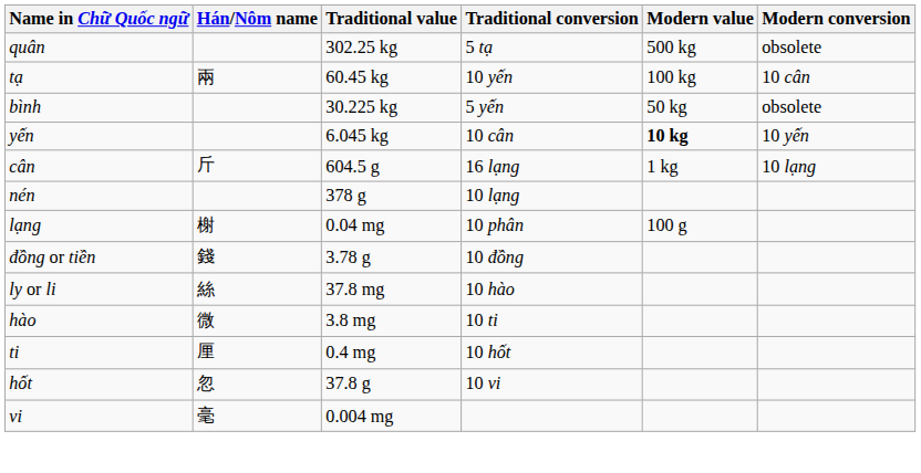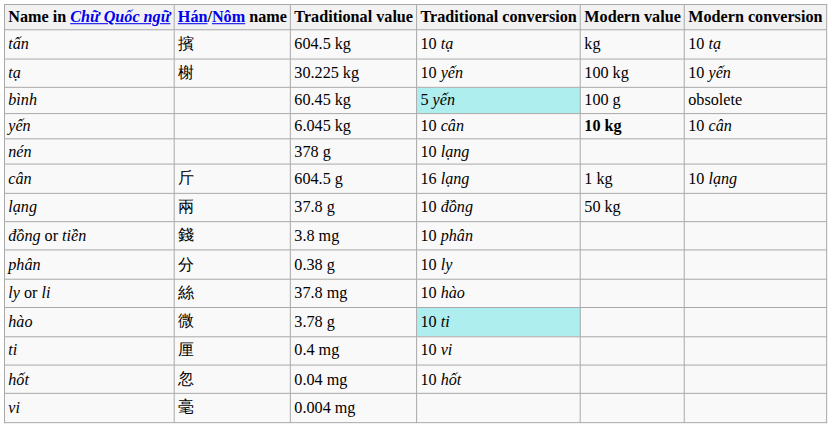 <table class="wikitable">
 <tr>
 <th>Name in <em><a href='#'>Chữ Quốc ngữ</a></em></th>
 <th><a href='#'>Hán</a>/<a href='#'>Nôm</a> name</th>
 <th>Traditional value</th>
 <th>Traditional conversion</th>
 <th>Modern value</th>
 <th>Modern conversion</th>
 </tr>
 <tr>
-<td><em>quân</em></td>
-<td></td>
-<td>302.25 kg</td>
-<td>5 <em>tạ</em></td>
-<td>500 kg</td>
-<td>obsolete</td>
+<td><em>tấn</em></td>
+<td>擯</td>
+<td>604.5 kg</td>
+<td>10 <em>tạ</em></td>
+<td> kg</td>
+<td>10 <em>tạ</em></td>
 </tr>
 <tr>
 <td><em>tạ</em></td>
-<td>兩</td>
-<td>60.45 kg</td>
+<td>榭</td>
+<td>30.225 kg</td>
 <td>10 <em>yến</em></td>
 <td>100 kg</td>
-<td>10 <em>cân</em></td>
+<td>10 <em>yến</em></td>
 </tr>
 <tr>
 <td><em>bình</em></td>
 <td></td>
-<td>30.225 kg</td>
-<td>5 <em>yến</em></td>
-<td>50 kg</td>
+<td>60.45 kg</td>
+<td style="background: paleturquoise;">5 <em>yến</em></td>
+<td>100 g</td>
 <td>obsolete</td>
 </tr>
 <tr>
 <td><em>yến</em></td>
 <td></td>
 <td>6.045 kg</td>
 <td>10 <em>cân</em></td>
 <td><strong>10 kg</strong></td>
-<td>10 <em>yến</em></td>
+<td>10 <em>cân</em></td>
+</tr>
+<tr>
+<td><em>nén</em></td>
+<td></td>
+<td>378 g</td>
+<td>10 <em>lạng</em></td>
+<td></td>
+<td></td>
 </tr>
 <tr>
 <td><em>cân</em></td>
 <td>斤</td>
 <td>604.5 g</td>
 <td>16 <em>lạng</em></td>
 <td>1 kg</td>
 <td>10 <em>lạng</em></td>
 </tr>
 <tr>
-<td><em>nén</em></td>
-<td></td>
-<td>378 g</td>
-<td>10 <em>lạng</em></td>
-<td></td>
-<td></td>
-</tr>
-<tr>
 <td><em>lạng</em></td>
-<td>榭</td>
-<td>0.04 mg</td>
-<td>10 <em>phân</em></td>
-<td>100 g</td>
+<td>兩</td>
+<td>37.8 g</td>
+<td>10 <em>đồng</em></td>
+<td>50 kg</td>
 <td></td>
 </tr>
 <tr>
 <td><em>đồng</em> or <em>tiền</em></td>
 <td>錢</td>
-<td>3.78 g</td>
-<td>10 <em>đồng</em></td>
+<td>3.8 mg</td>
+<td>10 <em>phân</em></td>
+<td></td>
+<td></td>
+</tr>
+<tr>
+<td><em>phân</em></td>
+<td>分</td>
+<td>0.38 g</td>
+<td>10 <em>ly</em></td>
 <td></td>
 <td></td>
 </tr>
 <tr>
 <td><em>ly</em> or <em>li</em></td>
 <td>絲</td>
 <td>37.8 mg</td>
 <td>10 <em>hào</em></td>
 <td></td>
 <td></td>
 </tr>
 <tr>
 <td><em>hào</em></td>
 <td>微</td>
-<td>3.8 mg</td>
-<td>10 <em>ti</em></td>
+<td>3.78 g</td>
+<td style="background: paleturquoise;">10 <em>ti</em></td>
 <td></td>
 <td></td>
 </tr>
 <tr>
 <td><em>ti</em></td>
 <td>厘</td>
 <td>0.4 mg</td>
-<td>10 <em>hốt</em></td>
+<td>10 <em>vi</em></td>
 <td></td>
 <td></td>
 </tr>
 <tr>
 <td><em>hốt</em></td>
 <td>忽</td>
-<td>37.8 g</td>
-<td>10 <em>vi</em></td>
+<td>0.04 mg</td>
+<td>10 <em>hốt</em></td>
 <td></td>
 <td></td>
 </tr>
 <tr>
 <td><em>vi</em></td>
 <td>毫</td>
 <td>0.004 mg</td>
 <td></td>
 <td></td>
 <td></td>
 </tr>
 </table>
